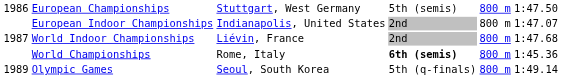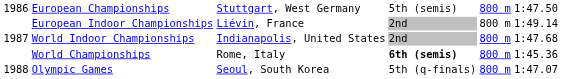 <table>
 <tr>
 <td>1986</td>
 <td><a href='#'>European Championships</a></td>
 <td><a href='#'>Stuttgart</a>, West Germany</td>
 <td>5th (semis)</td>
 <td><a href='#'>800 m</a></td>
 <td>1:47.50</td>
 </tr>
 <tr>
 <td rowspan=3>1987</td>
 <td><a href='#'>European Indoor Championships</a></td>
-<td><a href='#'>Indianapolis</a>, United States</td>
+<td><a href='#'>Liévin</a>, France</td>
 <td bgcolor=silver>2nd</td>
 <td>800 m</td>
-<td>1:47.07</td>
+<td>1:49.14</td>
 </tr>
 <tr>
 <td><a href='#'>World Indoor Championships</a></td>
-<td><a href='#'>Liévin</a>, France</td>
+<td><a href='#'>Indianapolis</a>, United States</td>
 <td bgcolor=silver>2nd</td>
 <td><a href='#'>800 m</a></td>
 <td>1:47.68</td>
 </tr>
 <tr>
 <td><a href='#'>World Championships</a></td>
 <td>Rome, Italy</td>
 <td><strong>6th (semis)</strong></td>
 <td><a href='#'>800 m</a></td>
 <td>1:45.36</td>
 </tr>
 <tr>
-<td>1989</td>
+<td>1988</td>
 <td><a href='#'>Olympic Games</a></td>
 <td><a href='#'>Seoul</a>, South Korea</td>
 <td>5th (q-finals)</td>
 <td><a href='#'>800 m</a></td>
-<td>1:49.14</td>
+<td>1:47.07</td>
 </tr>
 </table>
